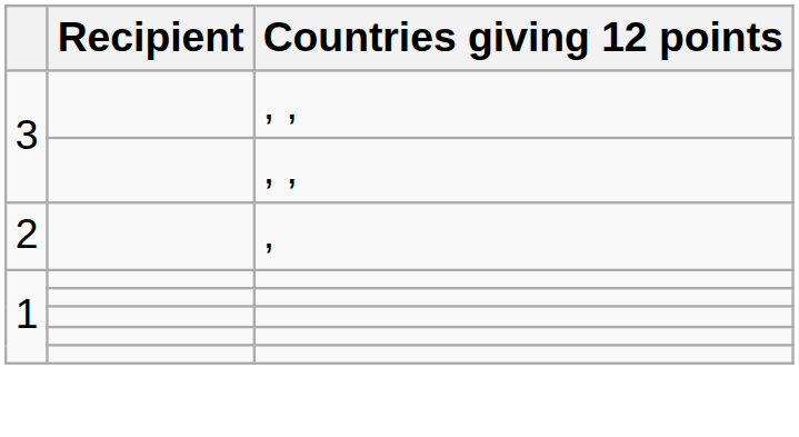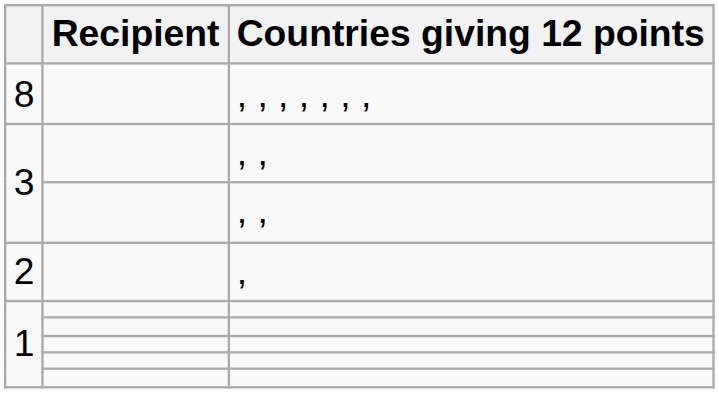 <table class="wikitable plainrowheaders">
 <tr>
 <th scope="col"></th>
 <th scope="col">Recipient</th>
 <th scope="col">Countries giving 12 points</th>
+</tr>
+<tr>
+<td>8</td>
+<td></td>
+<td>, , , , , , <strong></strong>, </td>
 </tr>
 <tr>
 <td rowspan="2">3</td>
 <td></td>
 <td>, , </td>
 </tr>
 <tr>
 <td></td>
 <td><strong></strong>, <strong></strong>, <strong></strong></td>
 </tr>
 <tr>
 <td>2</td>
 <td></td>
 <td>, </td>
 </tr>
 <tr>
 <td rowspan="5">1</td>
 <td></td>
 <td></td>
 </tr>
 <tr>
 <td></td>
 <td></td>
 </tr>
 <tr>
 <td></td>
 <td></td>
 </tr>
 <tr>
 <td></td>
 <td></td>
 </tr>
 <tr>
 <td></td>
 <td></td>
 </tr>
 </table>
